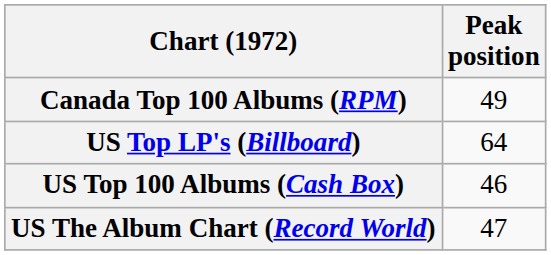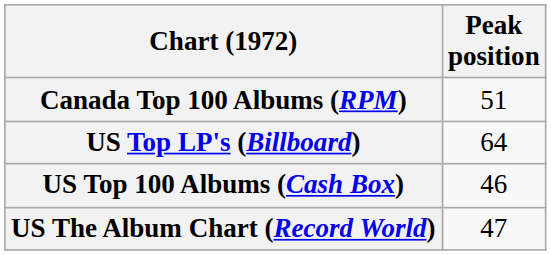 <table class="wikitable sortable plainrowheaders" style="text-align:center">
 <tr>
 <th scope="col">Chart (1972)</th>
 <th scope="col">Peak<br>position</th>
 </tr>
 <tr>
 <th scope="row">Canada Top 100 Albums (<em><a href='#'>RPM</a></em>)</th>
-<td>49</td>
+<td>51</td>
 </tr>
 <tr>
 <th scope="row">US <a href='#'>Top LP's</a> (<em><a href='#'>Billboard</a></em>)</th>
 <td>64</td>
 </tr>
 <tr>
 <th scope="row">US Top 100 Albums (<em><a href='#'>Cash Box</a></em>)</th>
 <td>46</td>
 </tr>
 <tr>
 <th scope="row">US The Album Chart (<em><a href='#'>Record World</a></em>)</th>
 <td>47</td>
 </tr>
 </table>
